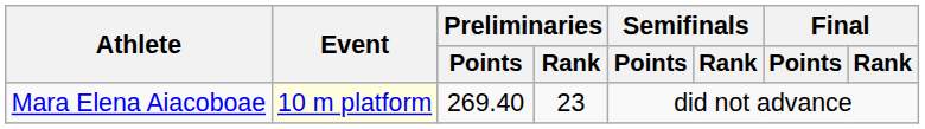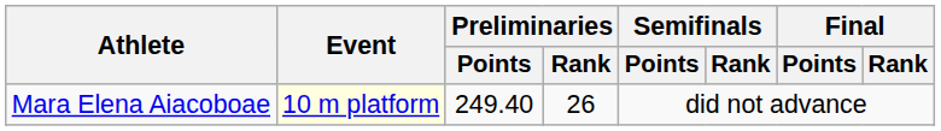 <table class=wikitable style="font-size:90%;">
 <tr>
 <th rowspan="2">Athlete</th>
 <th rowspan="2">Event</th>
 <th colspan="2">Preliminaries</th>
 <th colspan="2">Semifinals</th>
 <th colspan="2">Final</th>
 </tr>
 <tr style="font-size:95%">
 <th>Points</th>
 <th>Rank</th>
 <th>Points</th>
 <th>Rank</th>
 <th>Points</th>
 <th>Rank</th>
 </tr>
 <tr align=center>
 <td align=left><a href='#'>Mara Elena Aiacoboae</a></td>
 <td align=left style="background: lightyellow;"><a href='#'>10 m platform</a></td>
-<td>269.40</td>
-<td>23</td>
+<td>249.40</td>
+<td>26</td>
 <td colspan=4>did not advance</td>
 </tr>
 </table>
